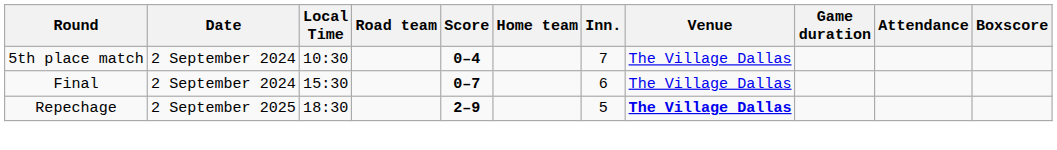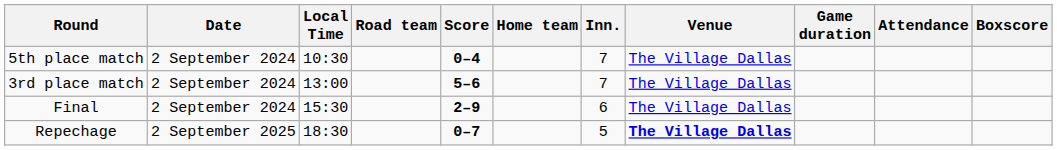 <table class="wikitable" style="text-align:center">
 <tr>
 <th>Round</th>
 <th>Date</th>
 <th>Local<br>Time</th>
 <th>Road team</th>
 <th>Score</th>
 <th>Home team</th>
 <th>Inn.</th>
 <th>Venue</th>
 <th>Game<br>duration</th>
 <th>Attendance</th>
 <th>Boxscore</th>
 </tr>
 <tr>
 <td>5th place match</td>
 <td>2 September 2024</td>
 <td>10:30</td>
 <td align=right></td>
 <td><strong>0–4</strong></td>
 <td align=left><strong></strong></td>
 <td>7</td>
 <td><a href='#'>The Village Dallas</a></td>
 <td></td>
 <td></td>
 <td></td>
 </tr>
 <tr>
+<td>3rd place match</td>
+<td>2 September 2024</td>
+<td>13:00</td>
+<td align=right></td>
+<td><strong>5–6</strong></td>
+<td align=left><strong></strong></td>
+<td>7</td>
+<td><a href='#'>The Village Dallas</a></td>
+<td></td>
+<td></td>
+<td></td>
+</tr>
+<tr>
 <td>Final</td>
 <td>2 September 2024</td>
 <td>15:30</td>
 <td align=right></td>
-<td><strong>0–7</strong></td>
+<td><strong>2–9</strong></td>
 <td align=left><strong></strong></td>
 <td>6</td>
 <td><a href='#'>The Village Dallas</a></td>
 <td></td>
 <td></td>
 <td></td>
 </tr>
 <tr>
 <td>Repechage</td>
 <td>2 September 2025</td>
 <td>18:30</td>
 <td align=right></td>
-<td><strong>2–9</strong></td>
+<td><strong>0–7</strong></td>
 <td align=left><strong></strong></td>
 <td>5</td>
 <td><strong><a href='#'>The Village Dallas</a></strong></td>
 <td></td>
 <td></td>
 <td></td>
 </tr>
 </table>
